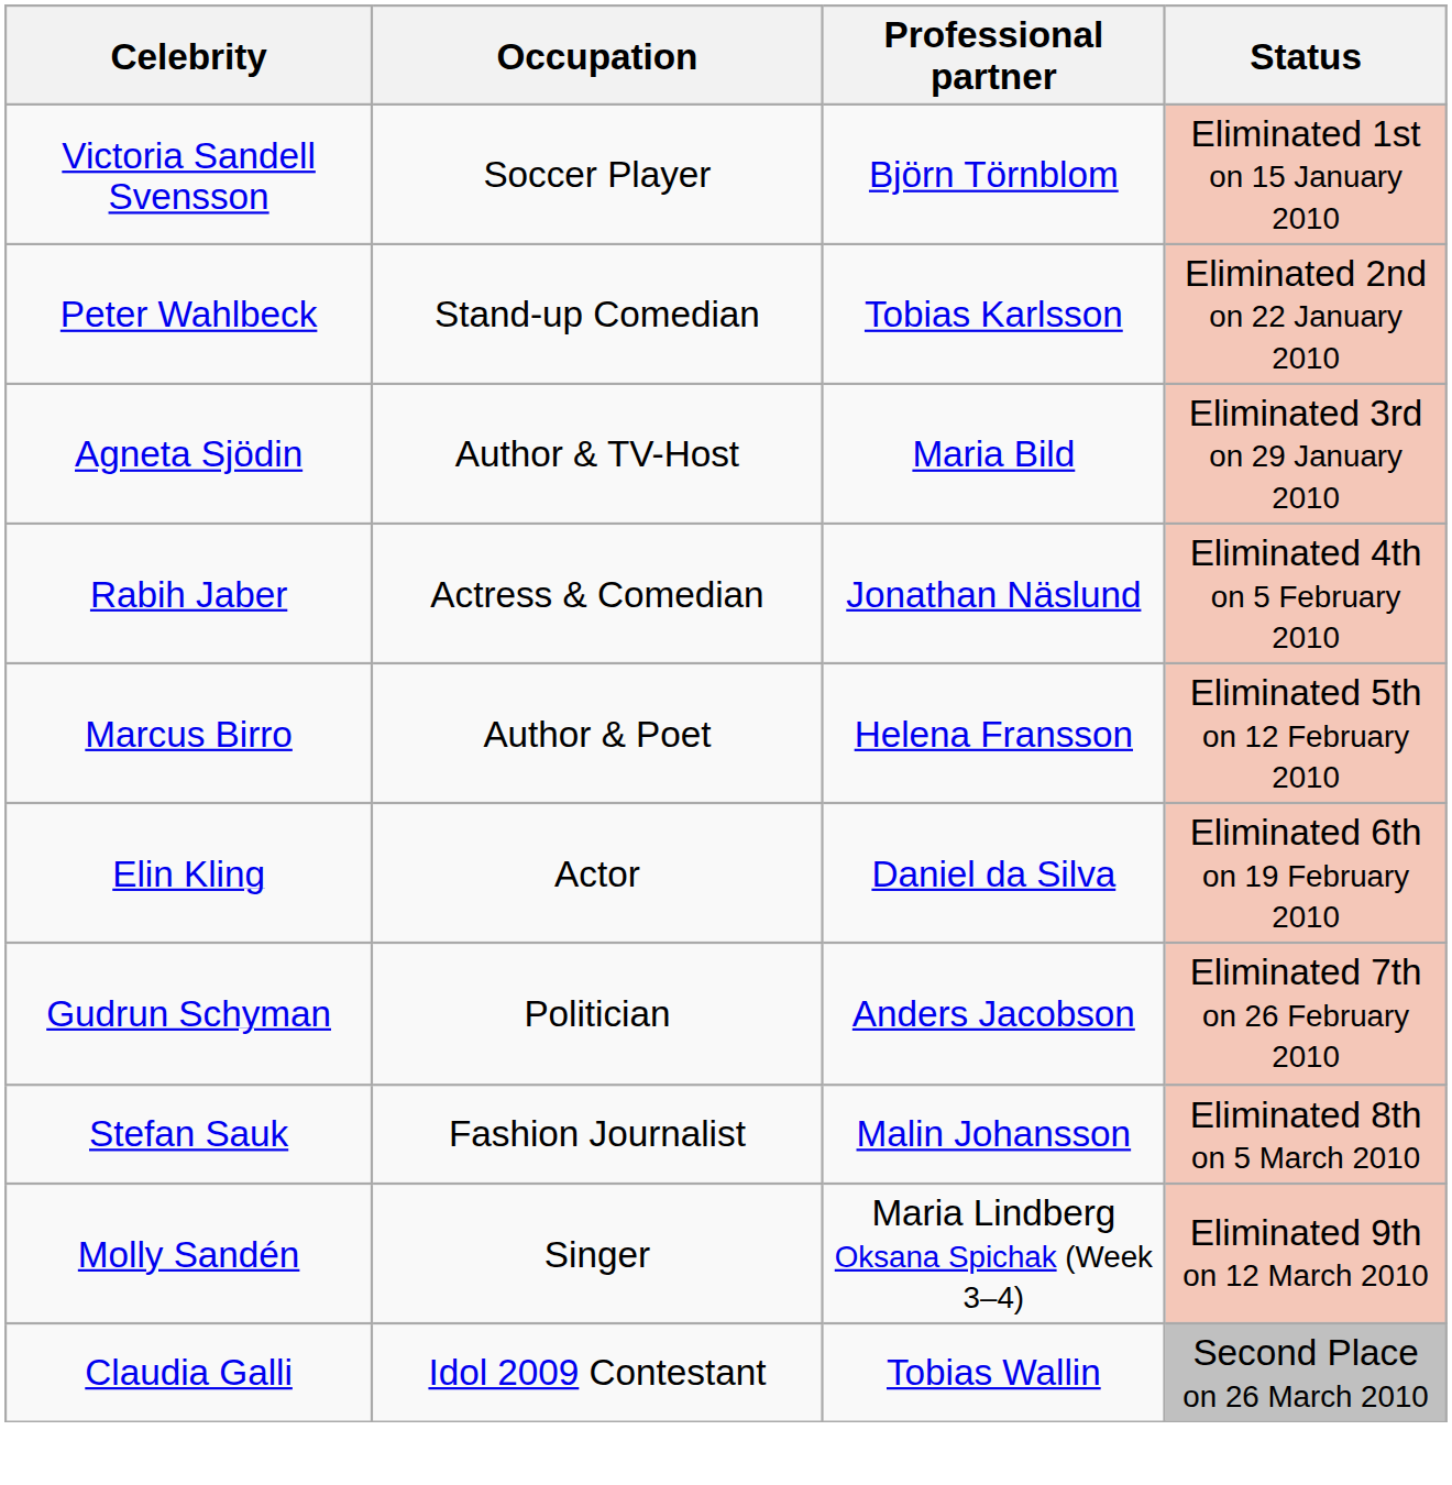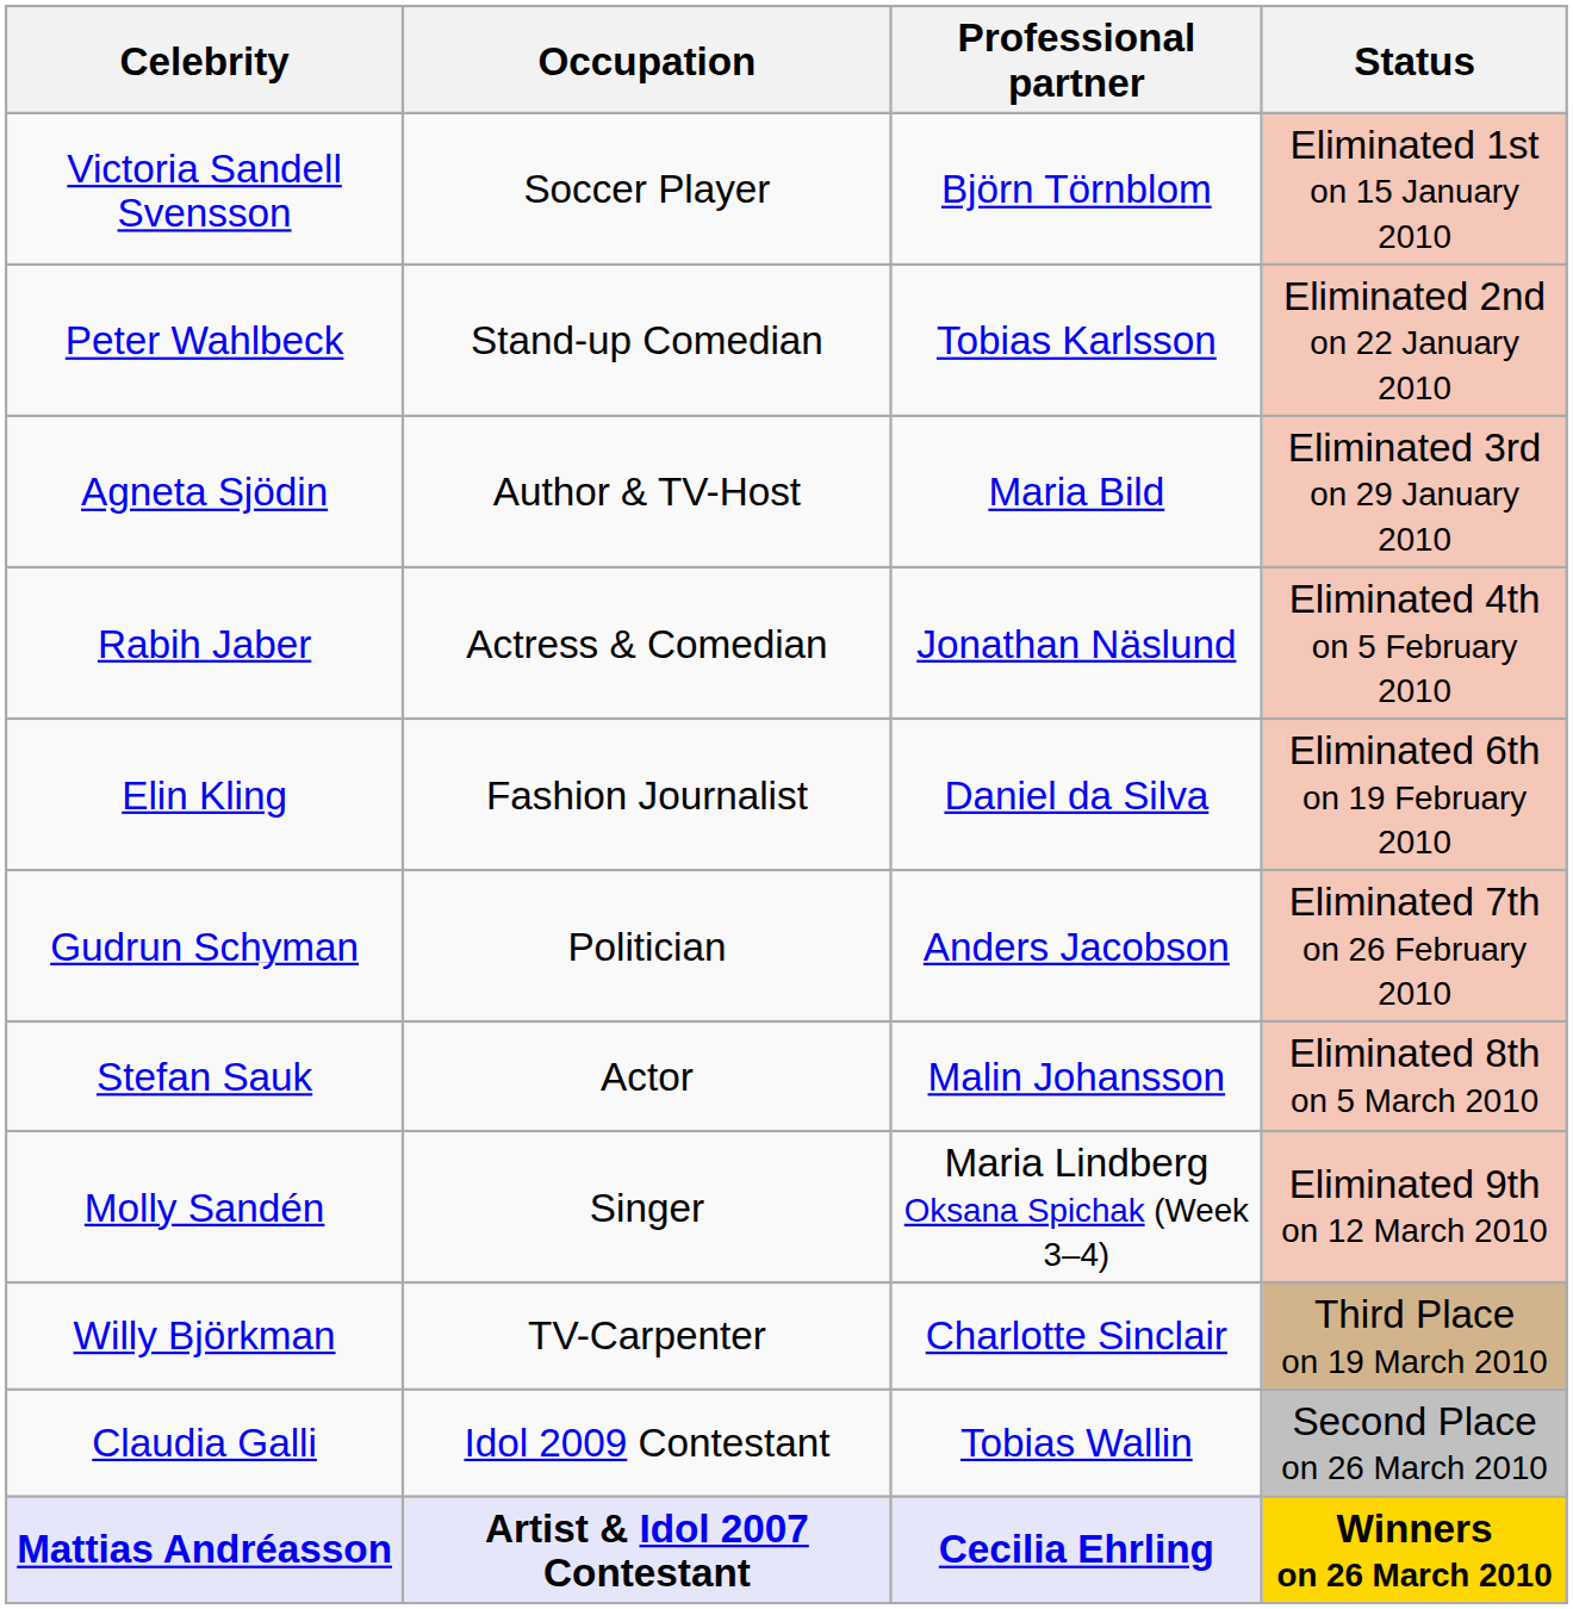 <table class="wikitable" align=center border="2" cellpadding="3" cellspacing="0" style="text-align:center; font-size:95%">
 <tr>
 <th width="145">Celebrity</th>
 <th width="180">Occupation</th>
 <th width="135">Professional partner</th>
 <th width="110">Status</th>
 </tr>
 <tr>
 <td><a href='#'>Victoria Sandell Svensson</a></td>
 <td>Soccer Player</td>
 <td><a href='#'>Björn Törnblom</a></td>
 <td bgcolor="#F4C7B8">Eliminated 1st<br><small>on 15 January 2010</small></td>
 </tr>
 <tr>
 <td><a href='#'>Peter Wahlbeck</a></td>
 <td>Stand-up Comedian</td>
 <td><a href='#'>Tobias Karlsson</a></td>
 <td bgcolor="#F4C7B8">Eliminated 2nd<br><small>on 22 January 2010</small></td>
 </tr>
 <tr>
 <td><a href='#'>Agneta Sjödin</a></td>
 <td>Author & TV-Host</td>
 <td><a href='#'>Maria Bild</a></td>
 <td bgcolor="#F4C7B8">Eliminated 3rd<br><small>on 29 January 2010</small></td>
 </tr>
 <tr>
 <td><a href='#'>Rabih Jaber</a></td>
 <td>Actress & Comedian</td>
 <td><a href='#'>Jonathan Näslund</a></td>
 <td bgcolor="#F4C7B8">Eliminated 4th<br><small>on 5 February 2010</small></td>
 </tr>
 <tr>
-<td><a href='#'>Marcus Birro</a></td>
-<td>Author & Poet</td>
-<td><a href='#'>Helena Fransson</a></td>
-<td bgcolor="#F4C7B8">Eliminated 5th<br><small>on 12 February 2010</small></td>
-</tr>
-<tr>
 <td><a href='#'>Elin Kling</a></td>
-<td>Actor</td>
+<td>Fashion Journalist</td>
 <td><a href='#'>Daniel da Silva</a></td>
 <td bgcolor="#F4C7B8">Eliminated 6th<br><small>on 19 February 2010</small></td>
 </tr>
 <tr>
 <td><a href='#'>Gudrun Schyman</a></td>
 <td>Politician</td>
 <td><a href='#'>Anders Jacobson</a></td>
 <td bgcolor="#F4C7B8">Eliminated 7th<br><small>on 26 February 2010</small></td>
 </tr>
 <tr>
 <td><a href='#'>Stefan Sauk</a></td>
-<td>Fashion Journalist</td>
+<td>Actor</td>
 <td><a href='#'>Malin Johansson</a></td>
 <td bgcolor="#F4C7B8">Eliminated 8th<br><small>on 5 March 2010</small></td>
 </tr>
 <tr>
 <td><a href='#'>Molly Sandén</a></td>
 <td>Singer</td>
 <td>Maria Lindberg<br><small><a href='#'>Oksana Spichak</a> (Week 3–4)</small></td>
 <td bgcolor="#F4C7B8">Eliminated 9th<br><small>on 12 March 2010</small></td>
 </tr>
 <tr>
+<td><a href='#'>Willy Björkman</a></td>
+<td>TV-Carpenter</td>
+<td><a href='#'>Charlotte Sinclair</a></td>
+<td style="background:tan;">Third Place<br><small>on 19 March 2010</small></td>
+</tr>
+<tr>
 <td><a href='#'>Claudia Galli</a></td>
 <td><a href='#'>Idol 2009</a> Contestant</td>
 <td><a href='#'>Tobias Wallin</a></td>
 <td bgcolor="silver">Second Place<br><small>on 26 March 2010</small></td>
 </tr>
 <tr>
+<td bgcolor="lavender"><strong><a href='#'>Mattias Andréasson</a></strong></td>
+<td bgcolor="lavender"><strong>Artist & <a href='#'>Idol 2007</a> Contestant</strong></td>
+<td bgcolor="lavender"><strong><a href='#'>Cecilia Ehrling</a></strong></td>
+<td bgcolor="gold"><strong>Winners<br><small>on 26 March 2010</small></strong></td>
+</tr>
+<tr>
 </tr>
 </table>
